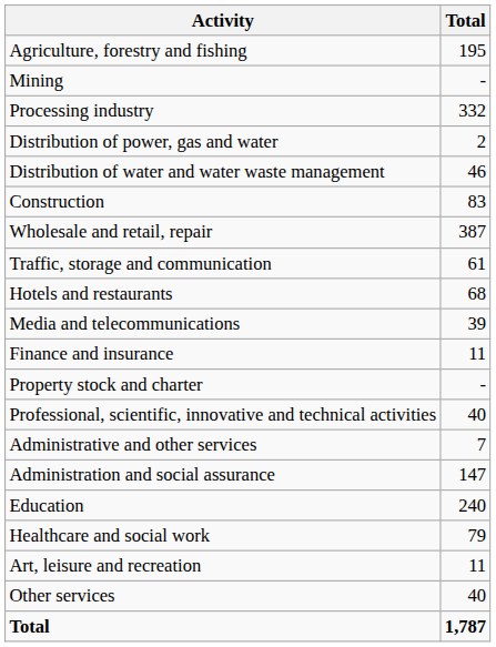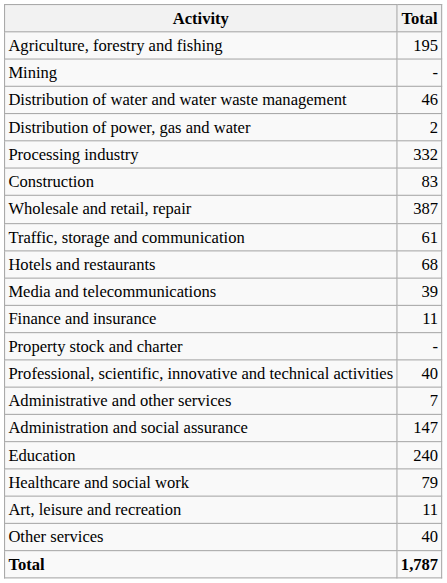 <table class="wikitable sortable" style="font-size:95%;">
 <tr>
 <th>Activity</th>
 <th>Total</th>
 </tr>
 <tr>
 <td>Agriculture, forestry and fishing</td>
 <td align="right">195</td>
 </tr>
 <tr>
 <td>Mining</td>
 <td align="right">-</td>
 </tr>
 <tr>
-<td>Processing industry</td>
-<td align="right">332</td>
+<td>Distribution of water and water waste management</td>
+<td align="right">46</td>
 </tr>
 <tr>
 <td>Distribution of power, gas and water</td>
 <td align="right">2</td>
 </tr>
 <tr>
-<td>Distribution of water and water waste management</td>
-<td align="right">46</td>
+<td>Processing industry</td>
+<td align="right">332</td>
 </tr>
 <tr>
 <td>Construction</td>
 <td align="right">83</td>
 </tr>
 <tr>
 <td>Wholesale and retail, repair</td>
 <td align="right">387</td>
 </tr>
 <tr>
 <td>Traffic, storage and communication</td>
 <td align="right">61</td>
 </tr>
 <tr>
 <td>Hotels and restaurants</td>
 <td align="right">68</td>
 </tr>
 <tr>
 <td>Media and telecommunications</td>
 <td align="right">39</td>
 </tr>
 <tr>
 <td>Finance and insurance</td>
 <td align="right">11</td>
 </tr>
 <tr>
 <td>Property stock and charter</td>
 <td align="right">-</td>
 </tr>
 <tr>
 <td>Professional, scientific, innovative and technical activities</td>
 <td align="right">40</td>
 </tr>
 <tr>
 <td>Administrative and other services</td>
 <td align="right">7</td>
 </tr>
 <tr>
 <td>Administration and social assurance</td>
 <td align="right">147</td>
 </tr>
 <tr>
 <td>Education</td>
 <td align="right">240</td>
 </tr>
 <tr>
 <td>Healthcare and social work</td>
 <td align="right">79</td>
 </tr>
 <tr>
 <td>Art, leisure and recreation</td>
 <td align="right">11</td>
 </tr>
 <tr>
 <td>Other services</td>
 <td align="right">40</td>
 </tr>
 <tr class="sortbottom">
 <td><strong>Total</strong></td>
 <td align="right"><strong>1,787</strong></td>
 </tr>
 </table>
